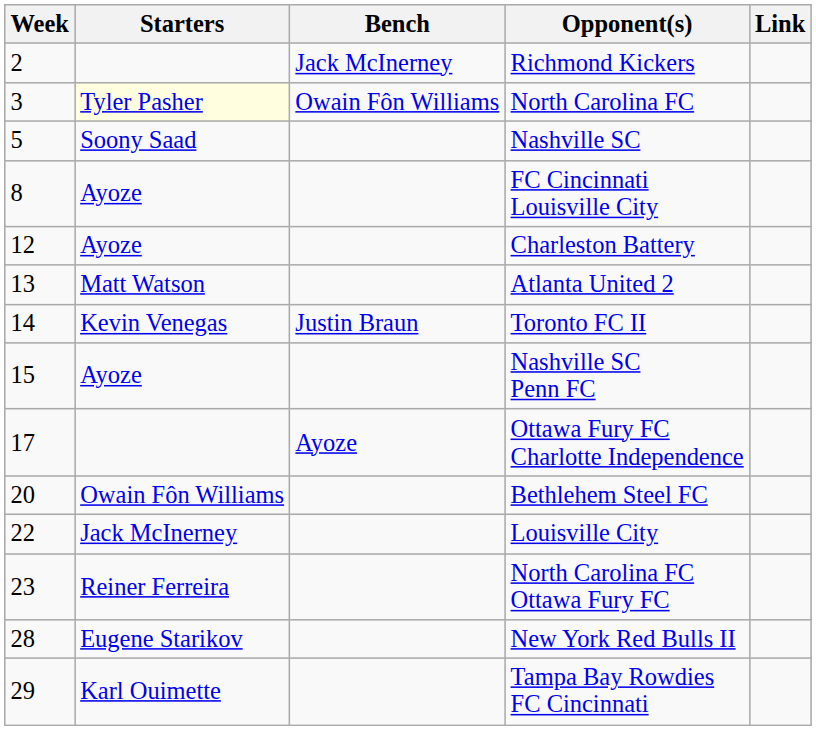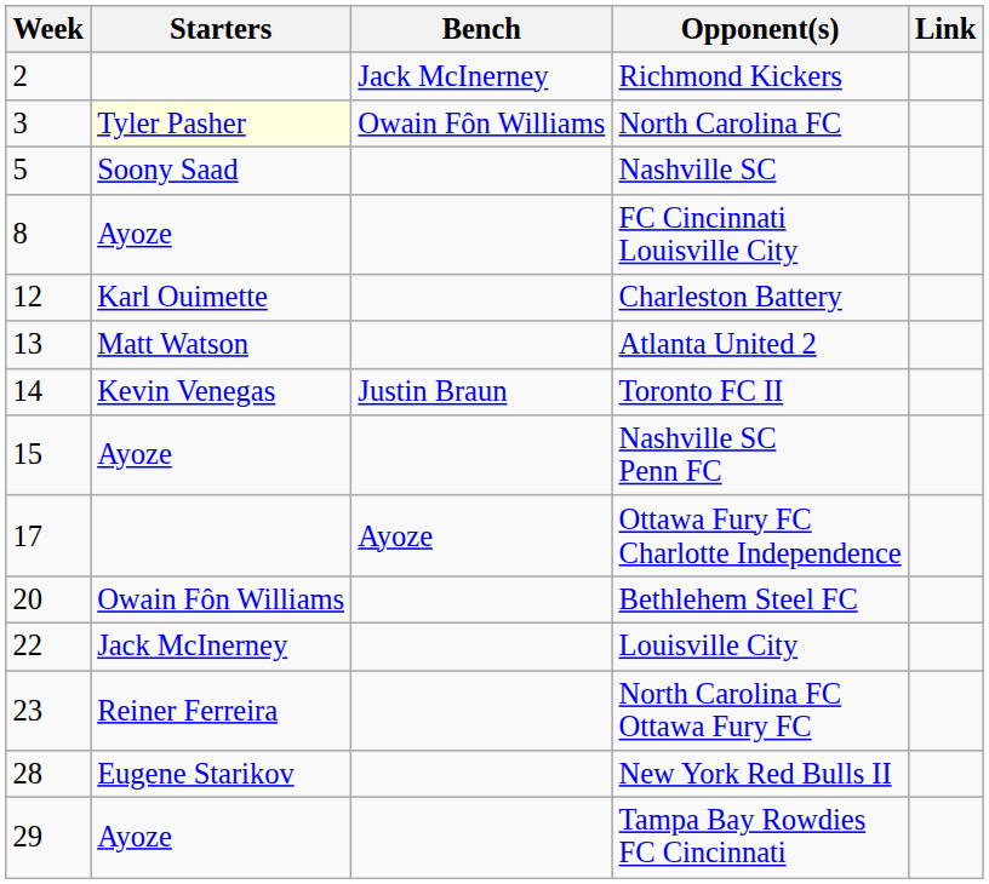 <table class=wikitable>
 <tr>
 <th>Week</th>
 <th>Starters</th>
 <th>Bench</th>
 <th>Opponent(s)</th>
 <th>Link</th>
 </tr>
 <tr>
 <td>2</td>
 <td></td>
 <td> <a href='#'>Jack McInerney</a></td>
 <td><a href='#'>Richmond Kickers</a></td>
 <td></td>
 </tr>
 <tr>
 <td>3</td>
 <td style="background: lightyellow;"> <a href='#'>Tyler Pasher</a></td>
 <td> <a href='#'>Owain Fôn Williams</a></td>
 <td><a href='#'>North Carolina FC</a></td>
 <td></td>
 </tr>
 <tr>
 <td>5</td>
 <td> <a href='#'>Soony Saad</a></td>
 <td></td>
 <td><a href='#'>Nashville SC</a></td>
 <td></td>
 </tr>
 <tr>
 <td>8</td>
 <td> <a href='#'>Ayoze</a></td>
 <td></td>
 <td><a href='#'>FC Cincinnati</a><br><a href='#'>Louisville City</a></td>
 <td></td>
 </tr>
 <tr>
 <td>12</td>
-<td> <a href='#'>Ayoze</a></td>
+<td> <a href='#'>Karl Ouimette</a></td>
 <td></td>
 <td><a href='#'>Charleston Battery</a></td>
 <td></td>
 </tr>
 <tr>
 <td>13</td>
 <td> <a href='#'>Matt Watson</a></td>
 <td></td>
 <td><a href='#'>Atlanta United 2</a></td>
 <td></td>
 </tr>
 <tr>
 <td>14</td>
 <td> <a href='#'>Kevin Venegas</a></td>
 <td> <a href='#'>Justin Braun</a></td>
 <td><a href='#'>Toronto FC II</a></td>
 <td></td>
 </tr>
 <tr>
 <td>15</td>
 <td> <a href='#'>Ayoze</a></td>
 <td></td>
 <td><a href='#'>Nashville SC</a><br><a href='#'>Penn FC</a></td>
 <td></td>
 </tr>
 <tr>
 <td>17</td>
 <td></td>
 <td> <a href='#'>Ayoze</a></td>
 <td><a href='#'>Ottawa Fury FC</a><br><a href='#'>Charlotte Independence</a></td>
 <td></td>
 </tr>
 <tr>
 <td>20</td>
 <td> <a href='#'>Owain Fôn Williams</a></td>
 <td></td>
 <td><a href='#'>Bethlehem Steel FC</a></td>
 <td></td>
 </tr>
 <tr>
 <td>22</td>
 <td> <a href='#'>Jack McInerney</a></td>
 <td></td>
 <td><a href='#'>Louisville City</a></td>
 <td></td>
 </tr>
 <tr>
 <td>23</td>
 <td> <a href='#'>Reiner Ferreira</a></td>
 <td></td>
 <td><a href='#'>North Carolina FC</a><br><a href='#'>Ottawa Fury FC</a></td>
 <td></td>
 </tr>
 <tr>
 <td>28</td>
 <td> <a href='#'>Eugene Starikov</a></td>
 <td></td>
 <td><a href='#'>New York Red Bulls II</a></td>
 <td></td>
 </tr>
 <tr>
 <td>29</td>
-<td> <a href='#'>Karl Ouimette</a></td>
+<td> <a href='#'>Ayoze</a></td>
 <td></td>
 <td><a href='#'>Tampa Bay Rowdies</a><br><a href='#'>FC Cincinnati</a></td>
 <td></td>
 </tr>
 </table>
